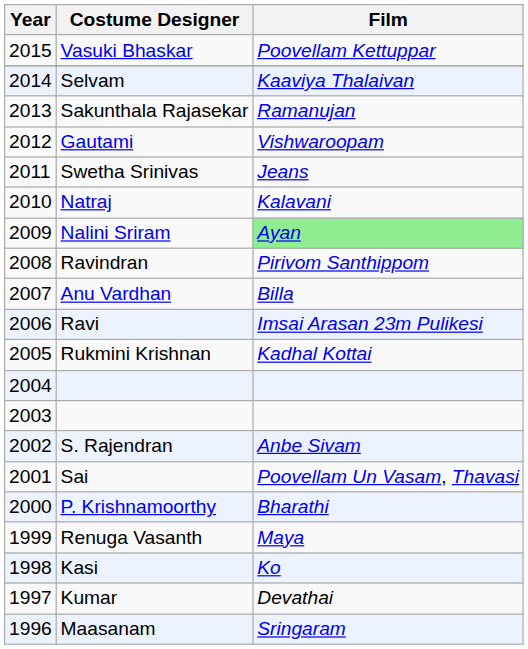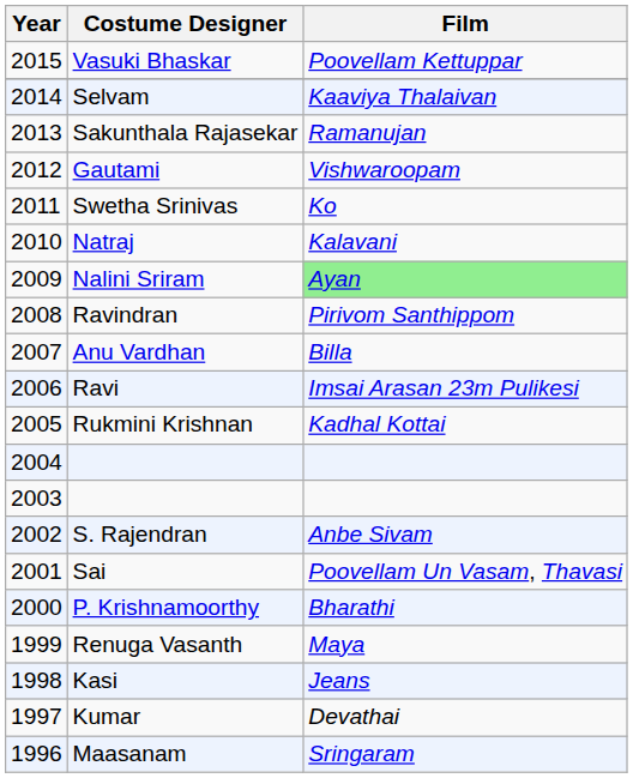 <table class="wikitable">
 <tr>
 <th>Year</th>
 <th>Costume Designer</th>
 <th>Film</th>
 </tr>
 <tr>
 <td>2015</td>
 <td><a href='#'>Vasuki Bhaskar</a></td>
 <td><em><a href='#'>Poovellam Kettuppar</a></em></td>
 </tr>
 <tr>
 </tr>
 <tr bgcolor=#edf3fe>
 <td>2014</td>
 <td>Selvam </td>
 <td><em><a href='#'>Kaaviya Thalaivan</a></em></td>
 </tr>
 <tr>
 <td>2013</td>
 <td>Sakunthala Rajasekar </td>
 <td><em><a href='#'>Ramanujan</a></em></td>
 </tr>
 <tr>
 <td>2012</td>
 <td><a href='#'>Gautami</a></td>
 <td><em><a href='#'>Vishwaroopam</a></em></td>
 </tr>
 <tr>
 <td>2011</td>
 <td>Swetha Srinivas </td>
-<td><em><a href='#'>Jeans</a></em></td>
+<td><em><a href='#'>Ko</a></em></td>
 </tr>
 <tr>
 <td>2010</td>
 <td><a href='#'>Natraj</a></td>
 <td><em><a href='#'>Kalavani</a></em></td>
 </tr>
 <tr>
 <td>2009</td>
 <td><a href='#'>Nalini Sriram</a></td>
 <td style="background: lightgreen;"><em><a href='#'>Ayan</a></em></td>
 </tr>
 <tr>
 <td>2008</td>
 <td>Ravindran</td>
 <td><em><a href='#'>Pirivom Santhippom</a></em></td>
 </tr>
 <tr>
 <td>2007</td>
 <td><a href='#'>Anu Vardhan</a></td>
 <td><em><a href='#'>Billa</a></em></td>
 </tr>
 <tr bgcolor=#edf3fe>
 <td>2006</td>
 <td>Ravi</td>
 <td><em><a href='#'>Imsai Arasan 23m Pulikesi</a></em></td>
 </tr>
 <tr>
 <td>2005</td>
 <td>Rukmini Krishnan</td>
 <td><em><a href='#'>Kadhal Kottai</a></em></td>
 </tr>
 <tr bgcolor=#edf3fe>
 <td>2004</td>
 <td></td>
 <td></td>
 </tr>
 <tr>
 <td>2003</td>
 <td></td>
 <td></td>
 </tr>
 <tr bgcolor=#edf3fe>
 <td>2002</td>
 <td>S. Rajendran</td>
 <td><em><a href='#'>Anbe Sivam</a></em></td>
 </tr>
 <tr>
 <td>2001</td>
 <td>Sai</td>
 <td><em><a href='#'>Poovellam Un Vasam</a></em>, <em><a href='#'>Thavasi</a></em></td>
 </tr>
 <tr bgcolor=#edf3fe>
 <td>2000</td>
 <td><a href='#'>P. Krishnamoorthy</a></td>
 <td><em><a href='#'>Bharathi</a></em></td>
 </tr>
 <tr>
 <td>1999</td>
 <td>Renuga Vasanth</td>
 <td><em><a href='#'>Maya</a></em></td>
 </tr>
 <tr bgcolor=#edf3fe>
 <td>1998</td>
 <td>Kasi</td>
-<td><em><a href='#'>Ko</a></em></td>
+<td><em><a href='#'>Jeans</a></em></td>
 </tr>
 <tr>
 <td>1997</td>
 <td>Kumar</td>
 <td><em>Devathai</em></td>
 </tr>
 <tr bgcolor=#edf3fe>
 <td>1996</td>
 <td>Maasanam</td>
 <td><em><a href='#'>Sringaram</a></em></td>
 </tr>
 </table>
